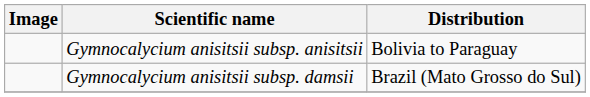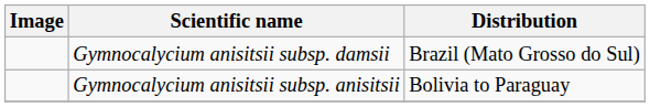 <table class="wikitable">
 <tr>
 <th>Image</th>
 <th>Scientific name</th>
 <th>Distribution</th>
 </tr>
 <tr>
 <td></td>
+<td><em>Gymnocalycium anisitsii subsp. damsii</em>  </td>
+<td>Brazil (Mato Grosso do Sul)</td>
+</tr>
+<tr>
+<td></td>
 <td><em>Gymnocalycium anisitsii subsp. anisitsii</em></td>
 <td>Bolivia to Paraguay</td>
 </tr>
 <tr>
-<td></td>
-<td><em>Gymnocalycium anisitsii subsp. damsii</em>  </td>
-<td>Brazil (Mato Grosso do Sul)</td>
-</tr>
-<tr>
 </tr>
 </table>
